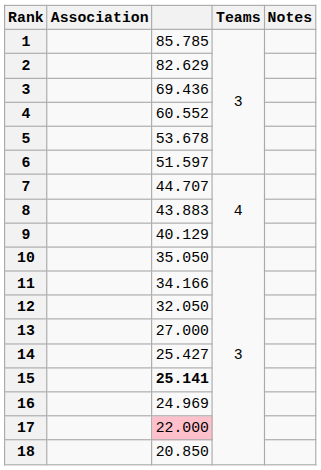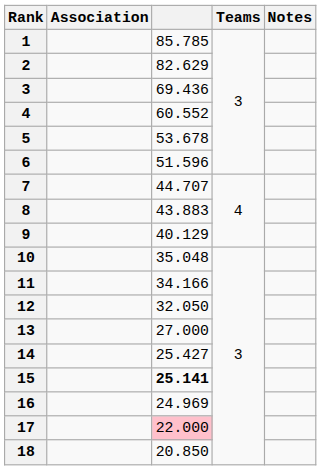 <table class="wikitable" style="float:left; margin-right:0.5em;">
 <tr>
 <th>Rank</th>
 <th>Association</th>
 <th></th>
 <th>Teams</th>
 <th>Notes</th>
 </tr>
 <tr>
 <th>1</th>
 <td></td>
 <td align=right>85.785</td>
 <td align=center rowspan=6>3</td>
 <td></td>
 </tr>
 <tr>
 <th>2</th>
 <td></td>
 <td align=right>82.629</td>
 <td></td>
 </tr>
 <tr>
 <th>3</th>
 <td></td>
 <td align=right>69.436</td>
 <td></td>
 </tr>
 <tr>
 <th>4</th>
 <td></td>
 <td align=right>60.552</td>
 <td></td>
 </tr>
 <tr>
 <th>5</th>
 <td></td>
 <td align=right>53.678</td>
 <td></td>
 </tr>
 <tr>
 <th>6</th>
 <td></td>
-<td align=right>51.597</td>
+<td align=right>51.596</td>
 <td></td>
 </tr>
 <tr>
 <th>7</th>
 <td></td>
 <td align=right>44.707</td>
 <td align=center rowspan=3>4</td>
 <td></td>
 </tr>
 <tr>
 <th>8</th>
 <td></td>
 <td align=right>43.883</td>
 <td></td>
 </tr>
 <tr>
 <th>9</th>
 <td></td>
 <td align=right>40.129</td>
 <td><br></td>
 </tr>
 <tr>
 <th>10</th>
 <td></td>
-<td align=right>35.050</td>
+<td align=right>35.048</td>
 <td align=center rowspan=9>3</td>
 <td></td>
 </tr>
 <tr>
 <th>11</th>
 <td></td>
 <td align=right>34.166</td>
 <td></td>
 </tr>
 <tr>
 <th>12</th>
 <td></td>
 <td align=right>32.050</td>
 <td></td>
 </tr>
 <tr>
 <th>13</th>
 <td></td>
 <td align=right>27.000</td>
 <td></td>
 </tr>
 <tr>
 <th>14</th>
 <td></td>
 <td align=right>25.427</td>
 <td></td>
 </tr>
 <tr>
 <th>15</th>
 <td></td>
 <td align=right><strong>25.141</strong></td>
 <td></td>
 </tr>
 <tr>
 <th>16</th>
 <td></td>
 <td align=right>24.969</td>
 <td></td>
 </tr>
 <tr>
 <th>17</th>
 <td></td>
 <td align=right style="background: pink;">22.000</td>
 <td></td>
 </tr>
 <tr>
 <th>18</th>
 <td></td>
 <td align=right>20.850</td>
 <td></td>
 </tr>
 </table>
